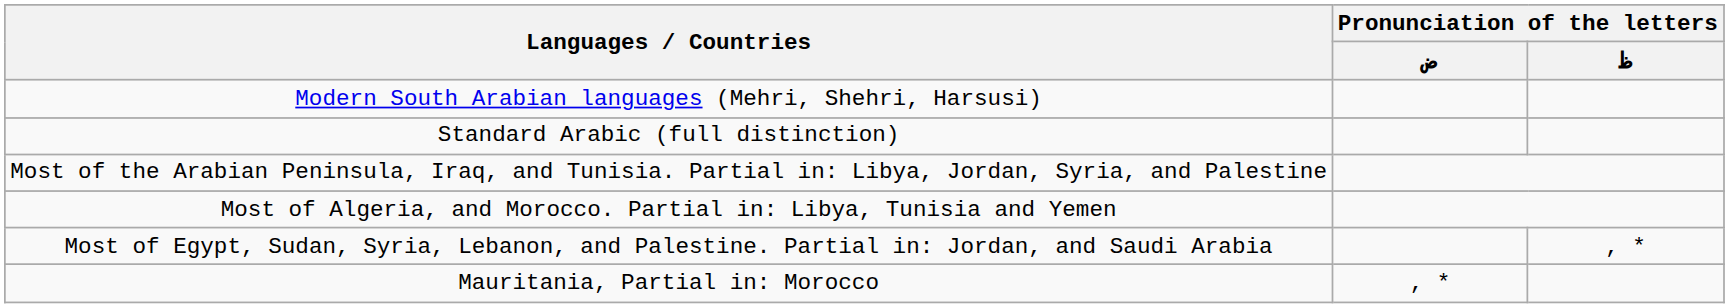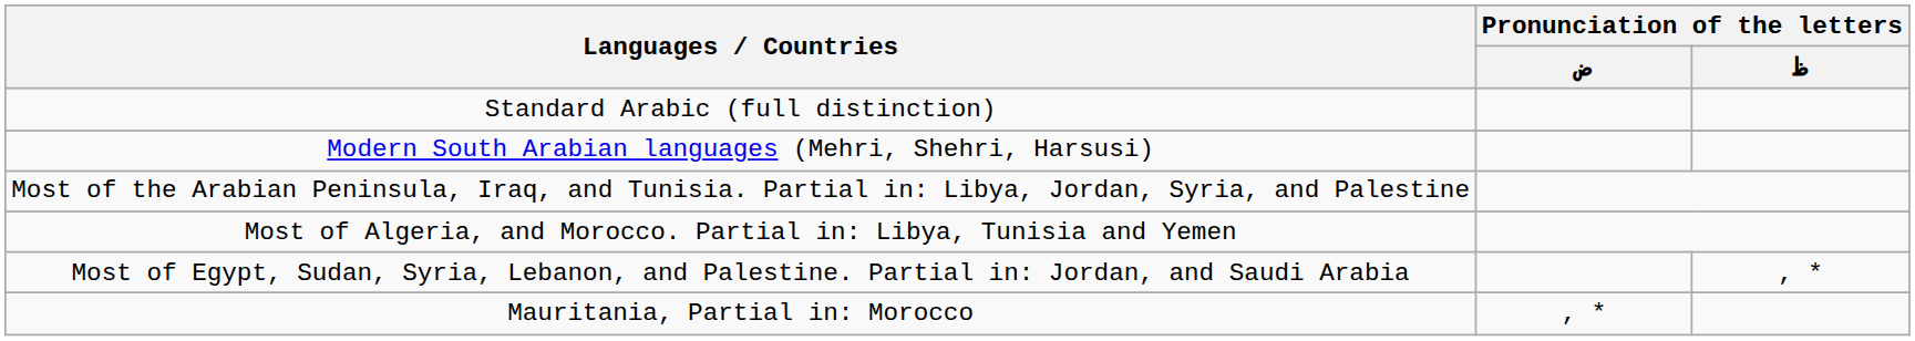 <table class="wikitable" style="text-align: center;">
 <tr>
 <th rowspan="2">Languages / Countries</th>
 <th colspan="2">Pronunciation of the letters</th>
 </tr>
 <tr>
 <th>ض</th>
 <th>ظ</th>
 </tr>
 <tr>
-<td><a href='#'>Modern South Arabian languages</a> (Mehri, Shehri, Harsusi)</td>
+<td>Standard Arabic (full distinction)</td>
 <td></td>
 <td></td>
 </tr>
 <tr>
-<td>Standard Arabic (full distinction)</td>
+<td><a href='#'>Modern South Arabian languages</a> (Mehri, Shehri, Harsusi)</td>
 <td></td>
 <td></td>
 </tr>
 <tr>
 <td>Most of the Arabian Peninsula, Iraq, and Tunisia. Partial in: Libya, Jordan, Syria, and Palestine</td>
 <td colspan="2"></td>
 </tr>
 <tr>
 <td>Most of Algeria, and Morocco. Partial in: Libya, Tunisia and Yemen</td>
 <td colspan="2"></td>
 </tr>
 <tr>
 <td>Most of Egypt, Sudan, Syria, Lebanon, and Palestine. Partial in: Jordan, and Saudi Arabia</td>
 <td></td>
 <td>, *</td>
 </tr>
 <tr>
 <td>Mauritania, Partial in: Morocco</td>
 <td>, *</td>
 <td></td>
 </tr>
 </table>
